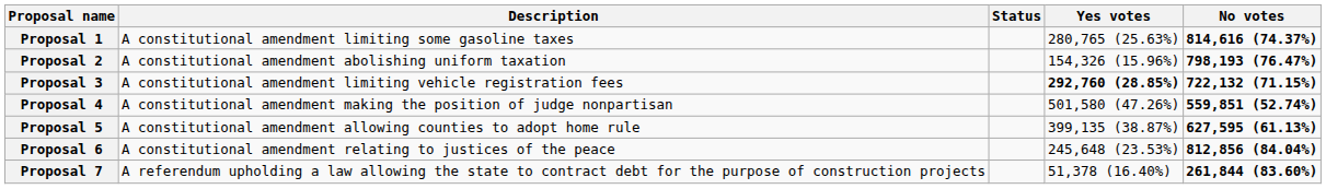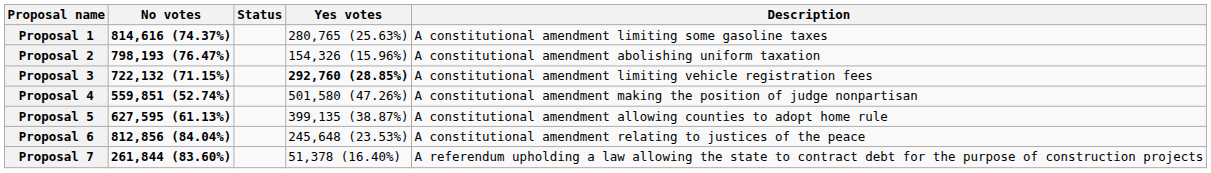 <table class="wikitable sortable plainrowheaders">
 <tr>
 <th scope="col">Proposal name</th>
-<th class="unsortable" scope="col">Description</th>
+<th scope="col">No votes</th>
 <th scope="col">Status</th>
 <th scope="col">Yes votes</th>
-<th scope="col">No votes</th>
+<th class="unsortable" scope="col">Description</th>
 </tr>
 <tr>
 <th scope="row">Proposal 1</th>
-<td>A constitutional amendment limiting some gasoline taxes</td>
+<td><strong>814,616 (74.37%)</strong></td>
 <td></td>
 <td>280,765 (25.63%)</td>
-<td><strong>814,616 (74.37%)</strong></td>
+<td>A constitutional amendment limiting some gasoline taxes</td>
 </tr>
 <tr>
 <th scope="row">Proposal 2</th>
-<td>A constitutional amendment abolishing uniform taxation</td>
+<td><strong>798,193 (76.47%)</strong></td>
 <td></td>
 <td>154,326 (15.96%)</td>
-<td><strong>798,193 (76.47%)</strong></td>
+<td>A constitutional amendment abolishing uniform taxation</td>
 </tr>
 <tr>
 <th scope="row">Proposal 3</th>
-<td>A constitutional amendment limiting vehicle registration fees</td>
+<td><strong>722,132 (71.15%)</strong></td>
 <td></td>
 <td><strong>292,760 (28.85%)</strong></td>
-<td><strong>722,132 (71.15%)</strong></td>
+<td>A constitutional amendment limiting vehicle registration fees</td>
 </tr>
 <tr>
 <th scope="row">Proposal 4</th>
-<td>A constitutional amendment making the position of judge nonpartisan</td>
+<td><strong>559,851 (52.74%)</strong></td>
 <td></td>
 <td>501,580 (47.26%)</td>
-<td><strong>559,851 (52.74%)</strong></td>
+<td>A constitutional amendment making the position of judge nonpartisan</td>
 </tr>
 <tr>
 <th scope="row">Proposal 5</th>
-<td>A constitutional amendment allowing counties to adopt home rule</td>
+<td><strong>627,595 (61.13%)</strong></td>
 <td></td>
 <td>399,135 (38.87%)</td>
-<td><strong>627,595 (61.13%)</strong></td>
+<td>A constitutional amendment allowing counties to adopt home rule</td>
 </tr>
 <tr>
 <th scope="row">Proposal 6</th>
-<td>A constitutional amendment relating to justices of the peace</td>
+<td><strong>812,856 (84.04%)</strong></td>
 <td></td>
 <td>245,648 (23.53%)</td>
-<td><strong>812,856 (84.04%)</strong></td>
+<td>A constitutional amendment relating to justices of the peace</td>
 </tr>
 <tr>
 <th scope="row">Proposal 7</th>
-<td>A referendum upholding a law allowing the state to contract debt for the purpose of construction projects</td>
+<td><strong>261,844 (83.60%)</strong></td>
 <td></td>
 <td>51,378 (16.40%)</td>
-<td><strong>261,844 (83.60%)</strong></td>
+<td>A referendum upholding a law allowing the state to contract debt for the purpose of construction projects</td>
 </tr>
 </table>
